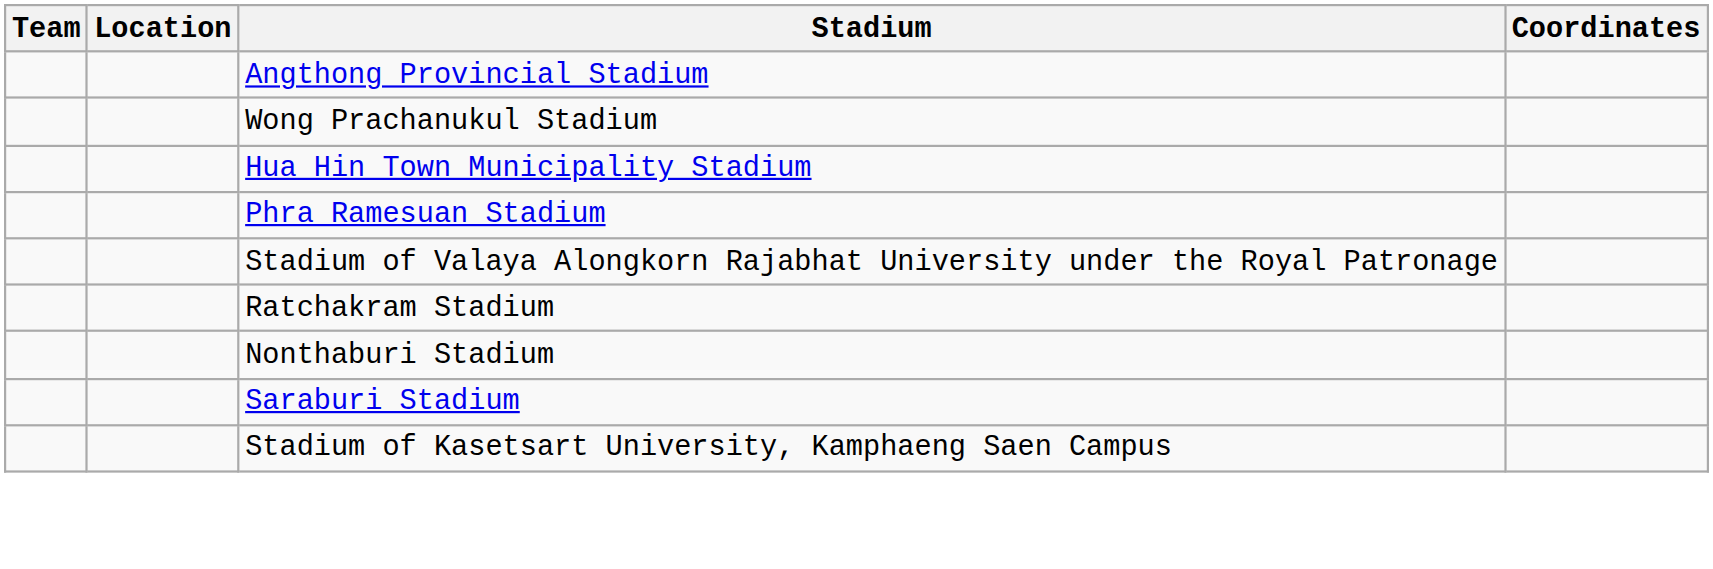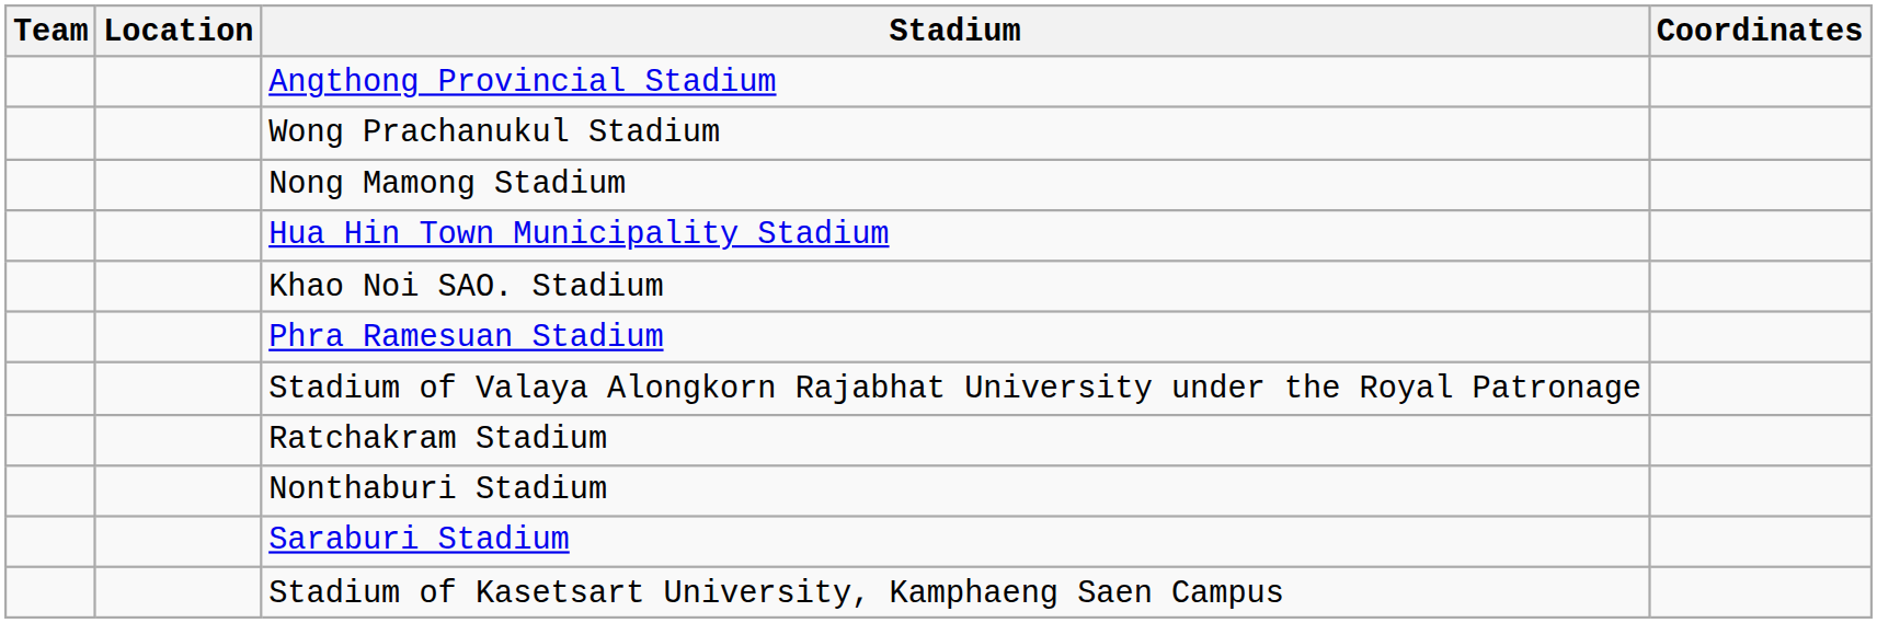 <table class="wikitable sortable">
 <tr>
 <th>Team</th>
 <th>Location</th>
 <th>Stadium</th>
 <th>Coordinates</th>
 </tr>
 <tr>
 <td></td>
 <td></td>
 <td><a href='#'>Angthong Provincial Stadium</a></td>
 <td></td>
 </tr>
 <tr>
 <td></td>
 <td></td>
 <td>Wong Prachanukul Stadium</td>
 <td></td>
 </tr>
 <tr>
 <td></td>
 <td></td>
+<td>Nong Mamong Stadium</td>
+<td></td>
+</tr>
+<tr>
+<td></td>
+<td></td>
 <td><a href='#'>Hua Hin Town Municipality Stadium</a></td>
+<td></td>
+</tr>
+<tr>
+<td></td>
+<td></td>
+<td>Khao Noi SAO. Stadium</td>
 <td></td>
 </tr>
 <tr>
 <td></td>
 <td></td>
 <td><a href='#'>Phra Ramesuan Stadium</a></td>
 <td></td>
 </tr>
 <tr>
 <td></td>
 <td></td>
 <td>Stadium of Valaya Alongkorn Rajabhat University under the Royal Patronage</td>
 <td></td>
 </tr>
 <tr>
 <td></td>
 <td></td>
 <td>Ratchakram Stadium</td>
 <td></td>
 </tr>
 <tr>
 <td></td>
 <td></td>
 <td>Nonthaburi Stadium</td>
 <td></td>
 </tr>
 <tr>
 <td></td>
 <td></td>
 <td><a href='#'>Saraburi Stadium</a></td>
 <td></td>
 </tr>
 <tr>
 <td></td>
 <td></td>
 <td>Stadium of Kasetsart University, Kamphaeng Saen Campus</td>
 <td></td>
 </tr>
 </table>
